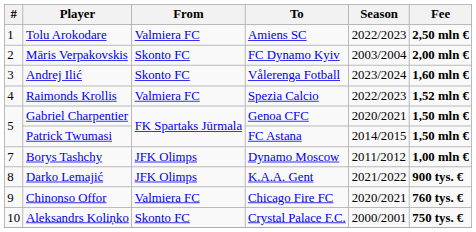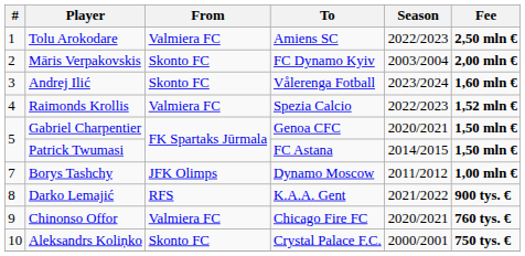 <table class="wikitable" style="text-align:left">
 <tr>
 <th>#</th>
 <th>Player</th>
 <th>From</th>
 <th>To</th>
 <th>Season</th>
 <th>Fee</th>
 </tr>
 <tr>
 <td>1</td>
 <td> <a href='#'>Tolu Arokodare</a></td>
 <td><a href='#'>Valmiera FC</a></td>
 <td> <a href='#'>Amiens SC</a></td>
 <td>2022/2023</td>
 <td><strong>2,50 mln €</strong></td>
 </tr>
 <tr>
 <td>2</td>
 <td> <a href='#'>Māris Verpakovskis</a></td>
 <td><a href='#'>Skonto FC</a></td>
 <td> <a href='#'>FC Dynamo Kyiv</a></td>
 <td>2003/2004</td>
 <td><strong>2,00 mln €</strong></td>
 </tr>
 <tr>
 <td>3</td>
 <td> <a href='#'>Andrej Ilić</a></td>
 <td><a href='#'>Skonto FC</a></td>
 <td> <a href='#'>Vålerenga Fotball</a></td>
 <td>2023/2024</td>
 <td><strong>1,60 mln €</strong></td>
 </tr>
 <tr>
 <td>4</td>
 <td> <a href='#'>Raimonds Krollis</a></td>
 <td><a href='#'>Valmiera FC</a></td>
 <td> <a href='#'>Spezia Calcio</a></td>
 <td>2022/2023</td>
 <td><strong>1,52 mln €</strong></td>
 </tr>
 <tr>
 <td rowspan="2">5</td>
 <td>  <a href='#'>Gabriel Charpentier</a></td>
 <td rowspan="2"><a href='#'>FK Spartaks Jūrmala</a></td>
 <td> <a href='#'>Genoa CFC</a></td>
 <td>2020/2021</td>
 <td><strong>1,50 mln €</strong></td>
 </tr>
 <tr>
 <td> <a href='#'>Patrick Twumasi</a></td>
 <td> <a href='#'>FC Astana</a></td>
 <td>2014/2015</td>
 <td><strong>1,50 mln €</strong></td>
 </tr>
 <tr>
 <td>7</td>
 <td>  <a href='#'>Borys Tashchy</a></td>
 <td><a href='#'>JFK Olimps</a></td>
 <td> <a href='#'>Dynamo Moscow</a></td>
 <td>2011/2012</td>
 <td><strong>1,00 mln €</strong></td>
 </tr>
 <tr>
 <td>8</td>
 <td>  <a href='#'>Darko Lemajić</a></td>
-<td><a href='#'>JFK Olimps</a></td>
+<td><a href='#'> RFS</a></td>
 <td> <a href='#'>K.A.A. Gent</a></td>
 <td>2021/2022</td>
 <td><strong>900 tys. €</strong></td>
 </tr>
 <tr>
 <td>9</td>
 <td> <a href='#'>Chinonso Offor</a></td>
 <td><a href='#'>Valmiera FC</a></td>
 <td> <a href='#'>Chicago Fire FC</a></td>
 <td>2020/2021</td>
 <td><strong>760 tys. €</strong></td>
 </tr>
 <tr>
 <td>10</td>
 <td> <a href='#'>Aleksandrs Koliņko</a></td>
 <td><a href='#'>Skonto FC</a></td>
 <td> <a href='#'>Crystal Palace F.C.</a></td>
 <td>2000/2001</td>
 <td><strong>750 tys. €</strong></td>
 </tr>
 <tr>
 </tr>
 </table>
